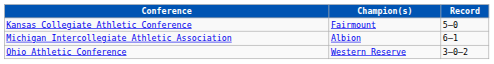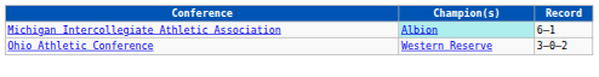 <table class="wikitable" width="60%">
 <tr>
 <th style="background:#0054B3; color:#FFFFFF;">Conference</th>
 <th style="background:#0054B3; color:#FFFFFF;">Champion(s)</th>
 <th style="background:#0054B3; color:#FFFFFF;">Record</th>
 </tr>
 <tr align="left">
-<td><a href='#'>Kansas Collegiate Athletic Conference</a></td>
-<td><a href='#'>Fairmount</a></td>
-<td>5–0</td>
-</tr>
-<tr align="left">
 <td><a href='#'>Michigan Intercollegiate Athletic Association</a></td>
-<td><a href='#'>Albion</a></td>
+<td style="background: paleturquoise;"><a href='#'>Albion</a></td>
 <td>6–1</td>
 </tr>
 <tr align="left">
 <td><a href='#'>Ohio Athletic Conference</a></td>
 <td><a href='#'>Western Reserve</a></td>
 <td>3–0–2</td>
 </tr>
 </table>
